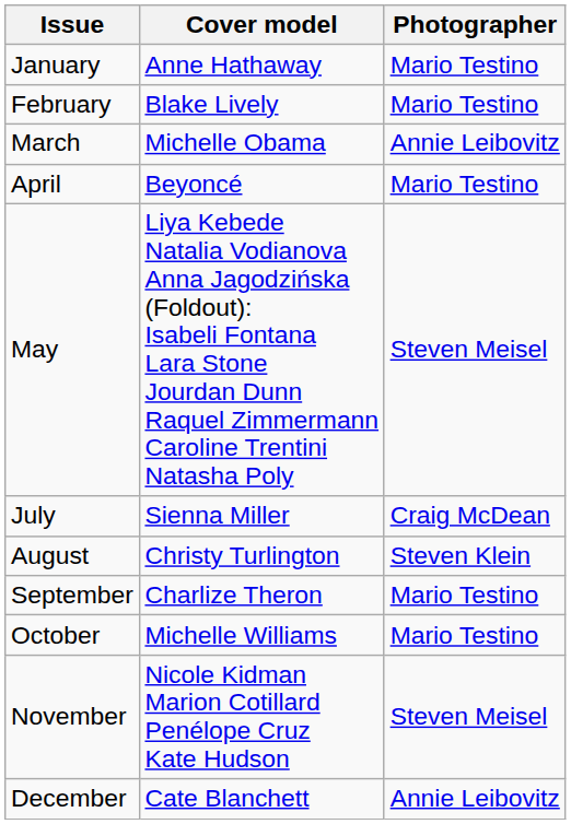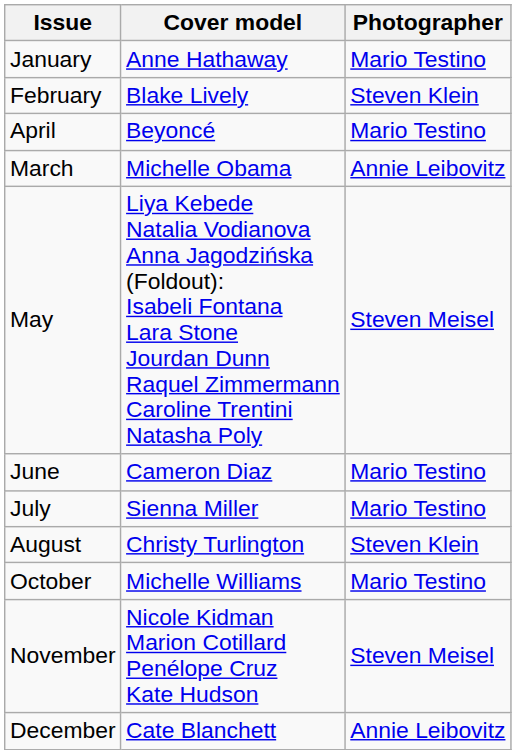 <table class="sortable wikitable">
 <tr>
 <th>Issue</th>
 <th>Cover model</th>
 <th>Photographer</th>
 </tr>
 <tr>
 <td>January</td>
 <td><a href='#'>Anne Hathaway</a></td>
 <td><a href='#'>Mario Testino</a></td>
 </tr>
 <tr>
 <td>February</td>
 <td><a href='#'>Blake Lively</a></td>
+<td><a href='#'>Steven Klein</a></td>
+</tr>
+<tr>
+<td>April</td>
+<td><a href='#'>Beyoncé</a></td>
 <td><a href='#'>Mario Testino</a></td>
 </tr>
 <tr>
 <td>March</td>
 <td><a href='#'>Michelle Obama</a></td>
 <td><a href='#'>Annie Leibovitz</a></td>
 </tr>
 <tr>
-<td>April</td>
-<td><a href='#'>Beyoncé</a></td>
-<td><a href='#'>Mario Testino</a></td>
-</tr>
-<tr>
 <td>May</td>
 <td><a href='#'>Liya Kebede</a><br><a href='#'>Natalia Vodianova</a><br><a href='#'>Anna Jagodzińska</a><br>(Foldout):<br><a href='#'>Isabeli Fontana</a><br><a href='#'>Lara Stone</a><br><a href='#'>Jourdan Dunn</a><br><a href='#'>Raquel Zimmermann</a><br><a href='#'>Caroline Trentini</a><br><a href='#'>Natasha Poly</a></td>
 <td><a href='#'>Steven Meisel</a></td>
 </tr>
 <tr>
+<td>June</td>
+<td><a href='#'>Cameron Diaz</a></td>
+<td><a href='#'>Mario Testino</a></td>
+</tr>
+<tr>
 <td>July</td>
 <td><a href='#'>Sienna Miller</a></td>
-<td><a href='#'>Craig McDean</a></td>
+<td><a href='#'>Mario Testino</a></td>
 </tr>
 <tr>
 <td>August</td>
 <td><a href='#'>Christy Turlington</a></td>
 <td><a href='#'>Steven Klein</a></td>
-</tr>
-<tr>
-<td>September</td>
-<td><a href='#'>Charlize Theron</a></td>
-<td><a href='#'>Mario Testino</a></td>
 </tr>
 <tr>
 <td>October</td>
 <td><a href='#'>Michelle Williams</a></td>
 <td><a href='#'>Mario Testino</a></td>
 </tr>
 <tr>
 <td>November</td>
 <td><a href='#'>Nicole Kidman</a><br><a href='#'>Marion Cotillard</a><br><a href='#'>Penélope Cruz</a><br><a href='#'>Kate Hudson</a></td>
 <td><a href='#'>Steven Meisel</a></td>
 </tr>
 <tr>
 <td>December</td>
 <td><a href='#'>Cate Blanchett</a></td>
 <td><a href='#'>Annie Leibovitz</a></td>
 </tr>
 </table>
